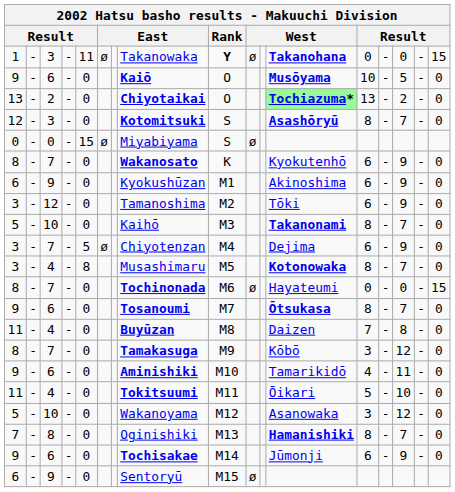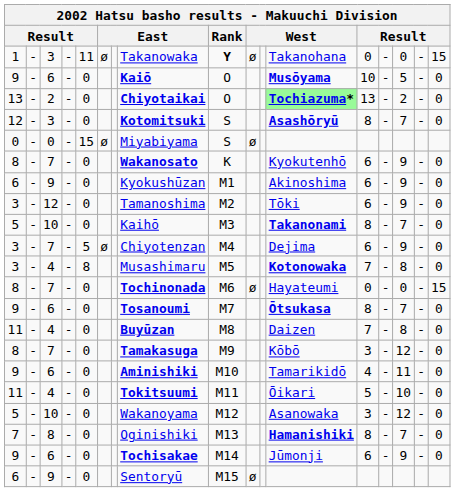 <table class="wikitable">
 <tr>
 <th colspan="17">2002 Hatsu basho results - Makuuchi Division</th>
 </tr>
 <tr>
 <th colspan="5">Result</th>
 <th colspan="3">East</th>
 <th>Rank</th>
 <th colspan="3">West</th>
 <th colspan="5">Result</th>
 </tr>
 <tr>
 <td align=center>1</td>
 <td align=center>-</td>
 <td align=center>3</td>
 <td align=center>-</td>
 <td align=center>11</td>
 <td align=center>ø</td>
 <td align=center></td>
 <td><a href='#'>Takanowaka</a></td>
 <td align=center><strong>Y</strong></td>
 <td align=center>ø</td>
 <td align=center></td>
-<td><strong><a href='#'>Takanohana</a></strong></td>
+<td><a href='#'>Takanohana</a></td>
 <td align=center>0</td>
 <td align=center>-</td>
 <td align=center>0</td>
 <td align=center>-</td>
 <td align=center>15</td>
 </tr>
 <tr>
 <td align=center>9</td>
 <td align=center>-</td>
 <td align=center>6</td>
 <td align=center>-</td>
 <td align=center>0</td>
 <td align=center></td>
 <td align=center></td>
 <td><strong><a href='#'>Kaiō</a></strong></td>
 <td align=center>O</td>
 <td align=center></td>
 <td align=center></td>
 <td><strong><a href='#'>Musōyama</a></strong></td>
 <td align=center>10</td>
 <td align=center>-</td>
 <td align=center>5</td>
 <td align=center>-</td>
 <td align=center>0</td>
 </tr>
 <tr>
 <td align=center>13</td>
 <td align=center>-</td>
 <td align=center>2</td>
 <td align=center>-</td>
 <td align=center>0</td>
 <td align=center></td>
 <td align=center></td>
 <td><strong><a href='#'>Chiyotaikai</a></strong></td>
 <td align=center>O</td>
 <td align=center></td>
 <td align=center></td>
 <td style="background: PaleGreen;"><strong><a href='#'>Tochiazuma</a>*</strong></td>
 <td align=center>13</td>
 <td align=center>-</td>
 <td align=center>2</td>
 <td align=center>-</td>
 <td align=center>0</td>
 </tr>
 <tr>
 <td align=center>12</td>
 <td align=center>-</td>
 <td align=center>3</td>
 <td align=center>-</td>
 <td align=center>0</td>
 <td align=center></td>
 <td align=center></td>
 <td><strong><a href='#'>Kotomitsuki</a></strong></td>
 <td align=center>S</td>
 <td align=center></td>
 <td align=center></td>
 <td><strong><a href='#'>Asashōryū</a></strong></td>
 <td align=center>8</td>
 <td align=center>-</td>
 <td align=center>7</td>
 <td align=center>-</td>
 <td align=center>0</td>
 </tr>
 <tr>
 <td align=center>0</td>
 <td align=center>-</td>
 <td align=center>0</td>
 <td align=center>-</td>
 <td align=center>15</td>
 <td align=center>ø</td>
 <td align=center></td>
 <td><a href='#'>Miyabiyama</a></td>
 <td align=center>S</td>
 <td align=center>ø</td>
 <td align=center></td>
 <td></td>
 <td align=center></td>
 <td align=center></td>
 <td align=center></td>
 <td align=center></td>
 <td align=center></td>
 </tr>
 <tr>
 <td align=center>8</td>
 <td align=center>-</td>
 <td align=center>7</td>
 <td align=center>-</td>
 <td align=center>0</td>
 <td align=center></td>
 <td align=center></td>
 <td><strong><a href='#'>Wakanosato</a></strong></td>
 <td align=center>K</td>
 <td align=center></td>
 <td align=center></td>
 <td><a href='#'>Kyokutenhō</a></td>
 <td align=center>6</td>
 <td align=center>-</td>
 <td align=center>9</td>
 <td align=center>-</td>
 <td align=center>0</td>
 </tr>
 <tr>
 <td align=center>6</td>
 <td align=center>-</td>
 <td align=center>9</td>
 <td align=center>-</td>
 <td align=center>0</td>
 <td align=center></td>
 <td align=center></td>
 <td><a href='#'>Kyokushūzan</a></td>
 <td align=center>M1</td>
 <td align=center></td>
 <td align=center></td>
 <td><a href='#'>Akinoshima</a></td>
 <td align=center>6</td>
 <td align=center>-</td>
 <td align=center>9</td>
 <td align=center>-</td>
 <td align=center>0</td>
 </tr>
 <tr>
 <td align=center>3</td>
 <td align=center>-</td>
 <td align=center>12</td>
 <td align=center>-</td>
 <td align=center>0</td>
 <td align=center></td>
 <td align=center></td>
 <td><a href='#'>Tamanoshima</a></td>
 <td align=center>M2</td>
 <td align=center></td>
 <td align=center></td>
 <td><a href='#'>Tōki</a></td>
 <td align=center>6</td>
 <td align=center>-</td>
 <td align=center>9</td>
 <td align=center>-</td>
 <td align=center>0</td>
 </tr>
 <tr>
 <td align=center>5</td>
 <td align=center>-</td>
 <td align=center>10</td>
 <td align=center>-</td>
 <td align=center>0</td>
 <td align=center></td>
 <td align=center></td>
 <td><a href='#'>Kaihō</a></td>
 <td align=center>M3</td>
 <td align=center></td>
 <td align=center></td>
 <td><strong><a href='#'>Takanonami</a></strong></td>
 <td align=center>8</td>
 <td align=center>-</td>
 <td align=center>7</td>
 <td align=center>-</td>
 <td align=center>0</td>
 </tr>
 <tr>
 <td align=center>3</td>
 <td align=center>-</td>
 <td align=center>7</td>
 <td align=center>-</td>
 <td align=center>5</td>
 <td align=center>ø</td>
 <td align=center></td>
 <td><a href='#'>Chiyotenzan</a></td>
 <td align=center>M4</td>
 <td align=center></td>
 <td align=center></td>
 <td><a href='#'>Dejima</a></td>
 <td align=center>6</td>
 <td align=center>-</td>
 <td align=center>9</td>
 <td align=center>-</td>
 <td align=center>0</td>
 </tr>
 <tr>
 <td align=center>3</td>
 <td align=center>-</td>
 <td align=center>4</td>
 <td align=center>-</td>
 <td align=center>8</td>
 <td align=center></td>
 <td align=center></td>
 <td><a href='#'>Musashimaru</a></td>
 <td align=center>M5</td>
 <td align=center></td>
 <td align=center></td>
 <td><strong><a href='#'>Kotonowaka</a></strong></td>
+<td align=center>7</td>
+<td align=center>-</td>
 <td align=center>8</td>
-<td align=center>-</td>
-<td align=center>7</td>
 <td align=center>-</td>
 <td align=center>0</td>
 </tr>
 <tr>
 <td align=center>8</td>
 <td align=center>-</td>
 <td align=center>7</td>
 <td align=center>-</td>
 <td align=center>0</td>
 <td align=center></td>
 <td align=center></td>
 <td><strong><a href='#'>Tochinonada</a></strong></td>
 <td align=center>M6</td>
 <td align=center>ø</td>
 <td align=center></td>
 <td><a href='#'>Hayateumi</a></td>
 <td align=center>0</td>
 <td align=center>-</td>
 <td align=center>0</td>
 <td align=center>-</td>
 <td align=center>15</td>
 </tr>
 <tr>
 <td align=center>9</td>
 <td align=center>-</td>
 <td align=center>6</td>
 <td align=center>-</td>
 <td align=center>0</td>
 <td align=center></td>
 <td align=center></td>
 <td><strong><a href='#'>Tosanoumi</a></strong></td>
 <td align=center>M7</td>
 <td align=center></td>
 <td align=center></td>
 <td><strong><a href='#'>Ōtsukasa</a></strong></td>
 <td align=center>8</td>
 <td align=center>-</td>
 <td align=center>7</td>
 <td align=center>-</td>
 <td align=center>0</td>
 </tr>
 <tr>
 <td align=center>11</td>
 <td align=center>-</td>
 <td align=center>4</td>
 <td align=center>-</td>
 <td align=center>0</td>
 <td align=center></td>
 <td align=center></td>
 <td><strong><a href='#'>Buyūzan</a></strong></td>
 <td align=center>M8</td>
 <td align=center></td>
 <td align=center></td>
 <td><a href='#'>Daizen</a></td>
 <td align=center>7</td>
 <td align=center>-</td>
 <td align=center>8</td>
 <td align=center>-</td>
 <td align=center>0</td>
 </tr>
 <tr>
 <td align=center>8</td>
 <td align=center>-</td>
 <td align=center>7</td>
 <td align=center>-</td>
 <td align=center>0</td>
 <td align=center></td>
 <td align=center></td>
 <td><strong><a href='#'>Tamakasuga</a></strong></td>
 <td align=center>M9</td>
 <td align=center></td>
 <td align=center></td>
 <td><a href='#'>Kōbō</a></td>
 <td align=center>3</td>
 <td align=center>-</td>
 <td align=center>12</td>
 <td align=center>-</td>
 <td align=center>0</td>
 </tr>
 <tr>
 <td align=center>9</td>
 <td align=center>-</td>
 <td align=center>6</td>
 <td align=center>-</td>
 <td align=center>0</td>
 <td align=center></td>
 <td align=center></td>
 <td><strong><a href='#'>Aminishiki</a></strong></td>
 <td align=center>M10</td>
 <td align=center></td>
 <td align=center></td>
 <td><a href='#'>Tamarikidō</a></td>
 <td align=center>4</td>
 <td align=center>-</td>
 <td align=center>11</td>
 <td align=center>-</td>
 <td align=center>0</td>
 </tr>
 <tr>
 <td align=center>11</td>
 <td align=center>-</td>
 <td align=center>4</td>
 <td align=center>-</td>
 <td align=center>0</td>
 <td align=center></td>
 <td align=center></td>
 <td><strong><a href='#'>Tokitsuumi</a></strong></td>
 <td align=center>M11</td>
 <td align=center></td>
 <td align=center></td>
 <td><a href='#'>Ōikari</a></td>
 <td align=center>5</td>
 <td align=center>-</td>
 <td align=center>10</td>
 <td align=center>-</td>
 <td align=center>0</td>
 </tr>
 <tr>
 <td align=center>5</td>
 <td align=center>-</td>
 <td align=center>10</td>
 <td align=center>-</td>
 <td align=center>0</td>
 <td align=center></td>
 <td align=center></td>
 <td><a href='#'>Wakanoyama</a></td>
 <td align=center>M12</td>
 <td align=center></td>
 <td align=center></td>
 <td><a href='#'>Asanowaka</a></td>
 <td align=center>3</td>
 <td align=center>-</td>
 <td align=center>12</td>
 <td align=center>-</td>
 <td align=center>0</td>
 </tr>
 <tr>
 <td align=center>7</td>
 <td align=center>-</td>
 <td align=center>8</td>
 <td align=center>-</td>
 <td align=center>0</td>
 <td align=center></td>
 <td align=center></td>
 <td><a href='#'>Oginishiki</a></td>
 <td align=center>M13</td>
 <td align=center></td>
 <td align=center></td>
 <td><strong><a href='#'>Hamanishiki</a></strong></td>
 <td align=center>8</td>
 <td align=center>-</td>
 <td align=center>7</td>
 <td align=center>-</td>
 <td align=center>0</td>
 </tr>
 <tr>
 <td align=center>9</td>
 <td align=center>-</td>
 <td align=center>6</td>
 <td align=center>-</td>
 <td align=center>0</td>
 <td align=center></td>
 <td align=center></td>
 <td><strong><a href='#'>Tochisakae</a></strong></td>
 <td align=center>M14</td>
 <td align=center></td>
 <td align=center></td>
 <td><a href='#'>Jūmonji</a></td>
 <td align=center>6</td>
 <td align=center>-</td>
 <td align=center>9</td>
 <td align=center>-</td>
 <td align=center>0</td>
 </tr>
 <tr>
 <td align=center>6</td>
 <td align=center>-</td>
 <td align=center>9</td>
 <td align=center>-</td>
 <td align=center>0</td>
 <td align=center></td>
 <td align=center></td>
 <td><a href='#'>Sentoryū</a></td>
 <td align=center>M15</td>
 <td align=center>ø</td>
 <td align=center></td>
 <td></td>
 <td align=center></td>
 <td align=center></td>
 <td align=center></td>
 <td align=center></td>
 <td align=center></td>
 </tr>
 </table>
